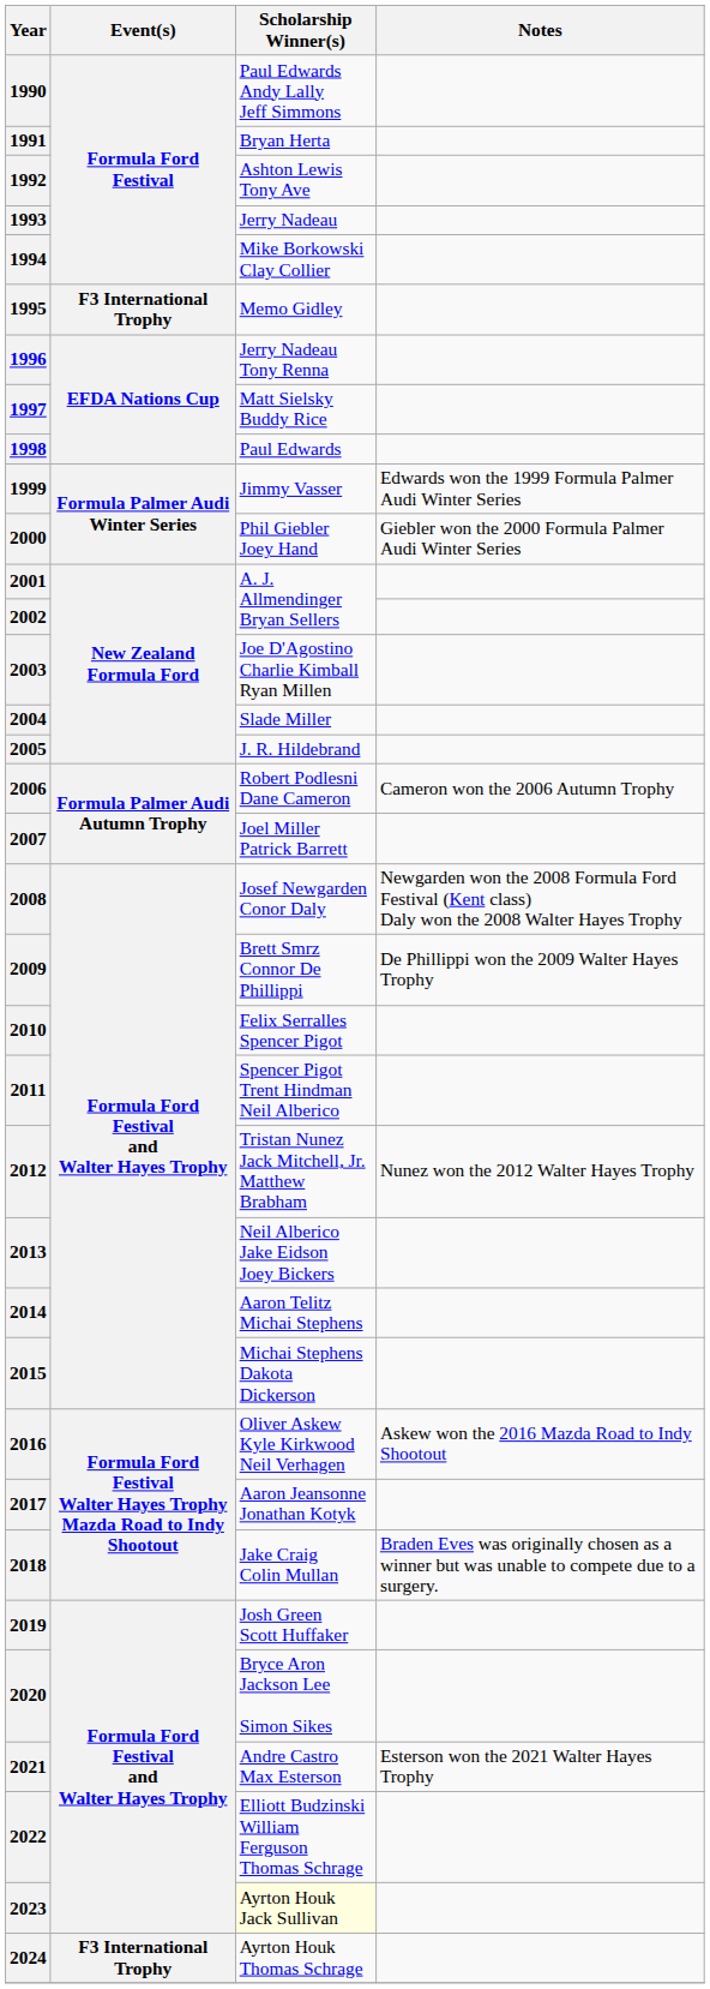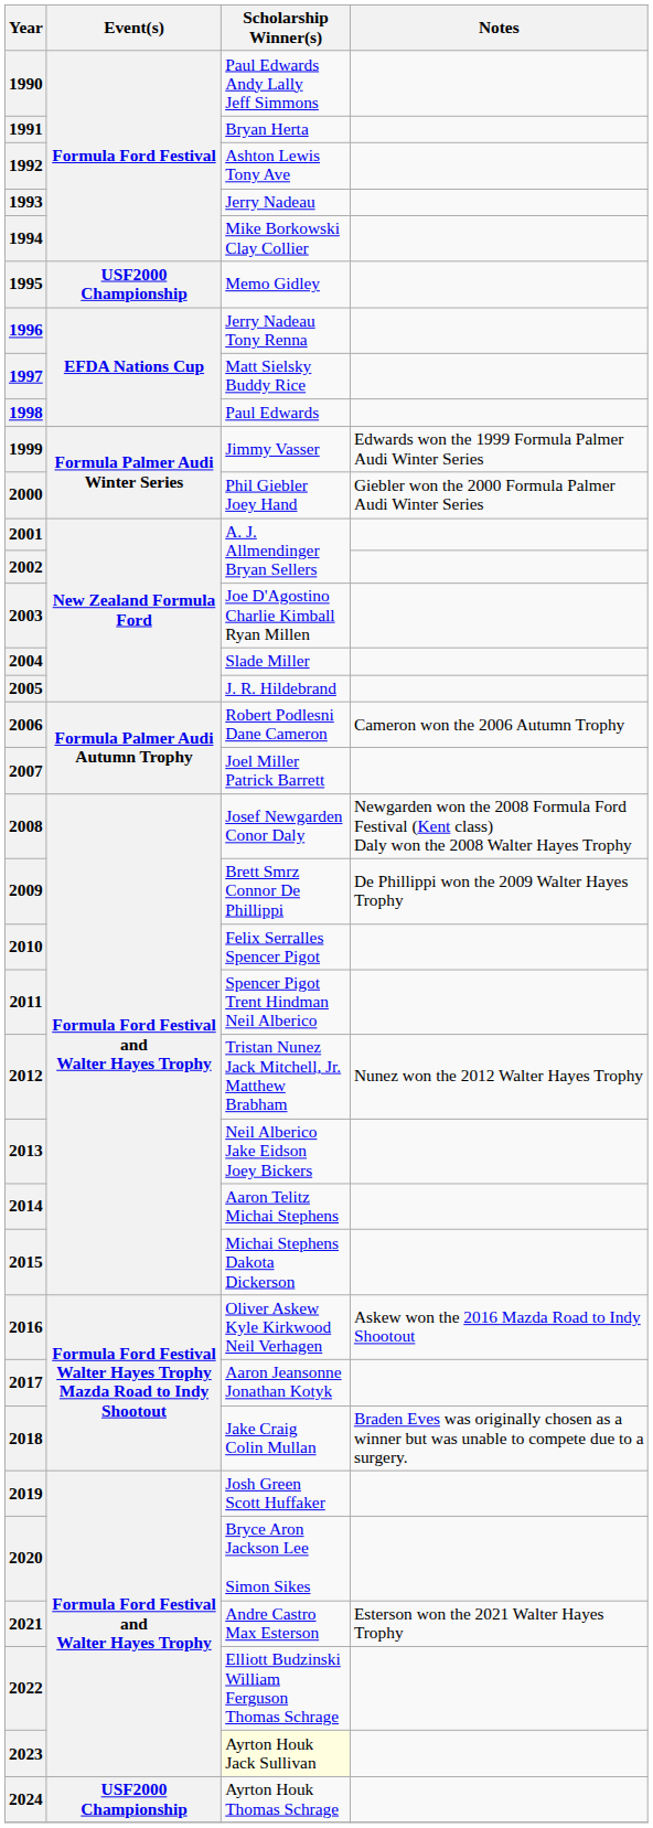 <table class="wikitable">
 <tr>
 <th>Year</th>
 <th>Event(s)</th>
 <th>Scholarship Winner(s)</th>
 <th>Notes</th>
 </tr>
 <tr>
 <th>1990</th>
 <th rowspan=5><a href='#'>Formula Ford Festival</a></th>
 <td> <a href='#'>Paul Edwards</a> <br>  <a href='#'>Andy Lally</a> <br>  <a href='#'>Jeff Simmons</a></td>
 <td></td>
 </tr>
 <tr>
 <th>1991</th>
 <td> <a href='#'>Bryan Herta</a></td>
 <td></td>
 </tr>
 <tr>
 <th>1992</th>
 <td> <a href='#'>Ashton Lewis</a> <br>  <a href='#'>Tony Ave</a></td>
 <td></td>
 </tr>
 <tr>
 <th>1993</th>
 <td> <a href='#'>Jerry Nadeau</a></td>
 <td></td>
 </tr>
 <tr>
 <th>1994</th>
 <td> <a href='#'>Mike Borkowski</a><br>  <a href='#'>Clay Collier</a></td>
 <td></td>
 </tr>
 <tr>
 <th>1995</th>
-<th>F3 International Trophy</th>
+<th><a href='#'>USF2000 Championship</a></th>
 <td> <a href='#'>Memo Gidley</a></td>
 <td></td>
 </tr>
 <tr>
 <th><a href='#'>1996</a></th>
 <th rowspan=3><a href='#'>EFDA Nations Cup</a></th>
 <td> <a href='#'>Jerry Nadeau</a> <br>  <a href='#'>Tony Renna</a></td>
 <td></td>
 </tr>
 <tr>
 <th><a href='#'>1997</a></th>
 <td> <a href='#'>Matt Sielsky</a> <br>  <a href='#'>Buddy Rice</a></td>
 <td></td>
 </tr>
 <tr>
 <th><a href='#'>1998</a></th>
 <td> <a href='#'>Paul Edwards</a></td>
 <td></td>
 </tr>
 <tr>
 <th>1999</th>
 <th rowspan=2><a href='#'>Formula Palmer Audi</a> Winter Series</th>
 <td> <a href='#'>Jimmy Vasser</a></td>
 <td>Edwards won the 1999 Formula Palmer Audi Winter Series</td>
 </tr>
 <tr>
 <th>2000</th>
 <td> <a href='#'>Phil Giebler</a> <br>  <a href='#'>Joey Hand</a></td>
 <td>Giebler won the 2000 Formula Palmer Audi Winter Series</td>
 </tr>
 <tr>
 <th>2001</th>
 <th rowspan=5><a href='#'>New Zealand Formula Ford</a></th>
 <td rowspan=2> <a href='#'>A. J. Allmendinger</a> <br>  <a href='#'>Bryan Sellers</a></td>
 <td></td>
 </tr>
 <tr>
 <th>2002</th>
 <td></td>
 </tr>
 <tr>
 <th>2003</th>
 <td> <a href='#'>Joe D'Agostino</a> <br>  <a href='#'>Charlie Kimball</a> <br>  Ryan Millen</td>
 <td></td>
 </tr>
 <tr>
 <th>2004</th>
 <td> <a href='#'>Slade Miller</a></td>
 <td></td>
 </tr>
 <tr>
 <th>2005</th>
 <td> <a href='#'>J. R. Hildebrand</a></td>
 <td></td>
 </tr>
 <tr>
 <th>2006</th>
 <th rowspan=2><a href='#'>Formula Palmer Audi</a> <br> Autumn Trophy</th>
 <td> <a href='#'>Robert Podlesni</a> <br>  <a href='#'>Dane Cameron</a></td>
 <td>Cameron won the 2006 Autumn Trophy</td>
 </tr>
 <tr>
 <th>2007</th>
 <td> <a href='#'>Joel Miller</a> <br>  <a href='#'>Patrick Barrett</a></td>
 <td></td>
 </tr>
 <tr>
 <th>2008</th>
 <th rowspan=8><a href='#'>Formula Ford Festival</a> <br> and <br> <a href='#'>Walter Hayes Trophy</a></th>
 <td> <a href='#'>Josef Newgarden</a> <br>  <a href='#'>Conor Daly</a></td>
 <td>Newgarden won the 2008 Formula Ford Festival (<a href='#'>Kent</a> class) <br> Daly won the 2008 Walter Hayes Trophy</td>
 </tr>
 <tr>
 <th>2009</th>
 <td> <a href='#'>Brett Smrz</a> <br>  <a href='#'>Connor De Phillippi</a></td>
 <td>De Phillippi won the 2009 Walter Hayes Trophy</td>
 </tr>
 <tr>
 <th>2010</th>
 <td> <a href='#'>Felix Serralles</a> <br>  <a href='#'>Spencer Pigot</a></td>
 <td></td>
 </tr>
 <tr>
 <th>2011</th>
 <td> <a href='#'>Spencer Pigot</a> <br>  <a href='#'>Trent Hindman</a> <br>  <a href='#'>Neil Alberico</a></td>
 <td></td>
 </tr>
 <tr>
 <th>2012</th>
 <td> <a href='#'>Tristan Nunez</a> <br>  <a href='#'>Jack Mitchell, Jr.</a> <br>  <a href='#'>Matthew Brabham</a></td>
 <td>Nunez won the 2012 Walter Hayes Trophy</td>
 </tr>
 <tr>
 <th>2013</th>
 <td> <a href='#'>Neil Alberico</a> <br>  <a href='#'>Jake Eidson</a> <br>  <a href='#'>Joey Bickers</a></td>
 <td></td>
 </tr>
 <tr>
 <th>2014</th>
 <td> <a href='#'>Aaron Telitz</a> <br>  <a href='#'>Michai Stephens</a></td>
 <td></td>
 </tr>
 <tr>
 <th>2015</th>
 <td> <a href='#'>Michai Stephens</a> <br>  <a href='#'>Dakota Dickerson</a></td>
 <td></td>
 </tr>
 <tr>
 <th>2016</th>
 <th rowspan="3"><a href='#'>Formula Ford Festival</a> <br> <a href='#'>Walter Hayes Trophy</a> <br> <a href='#'>Mazda Road to Indy Shootout</a></th>
 <td> <a href='#'>Oliver Askew</a> <br>  <a href='#'>Kyle Kirkwood</a> <br>  <a href='#'>Neil Verhagen</a></td>
 <td>Askew won the <a href='#'>2016 Mazda Road to Indy Shootout</a></td>
 </tr>
 <tr>
 <th>2017</th>
 <td> <a href='#'>Aaron Jeansonne</a> <br>  <a href='#'>Jonathan Kotyk</a></td>
 <td></td>
 </tr>
 <tr>
 <th>2018</th>
 <td> <a href='#'>Jake Craig</a> <br>  <a href='#'>Colin Mullan</a></td>
 <td><a href='#'>Braden Eves</a> was originally chosen as a winner but was unable to compete due to a surgery.</td>
 </tr>
 <tr>
 <th>2019</th>
 <th rowspan=5><a href='#'>Formula Ford Festival</a> <br> and <br> <a href='#'>Walter Hayes Trophy</a></th>
 <td> <a href='#'>Josh Green</a> <br>  <a href='#'>Scott Huffaker</a></td>
 <td></td>
 </tr>
 <tr>
 <th>2020</th>
 <td> <a href='#'>Bryce Aron</a> <br>  <a href='#'>Jackson Lee</a> <br><br> <a href='#'>Simon Sikes</a></td>
 </tr>
 <tr>
 <th>2021</th>
 <td> <a href='#'>Andre Castro</a> <br>  <a href='#'>Max Esterson</a></td>
 <td>Esterson won the 2021 Walter Hayes Trophy</td>
 </tr>
 <tr>
 <th>2022</th>
 <td> <a href='#'>Elliott Budzinski</a> <br>  <a href='#'>William Ferguson</a> <br>  <a href='#'>Thomas Schrage</a></td>
 <td></td>
 </tr>
 <tr>
 <th>2023</th>
 <td style="background: lightyellow;"> Ayrton Houk <br>  Jack Sullivan</td>
 <td></td>
 </tr>
 <tr>
 <th>2024</th>
-<th>F3 International Trophy</th>
+<th><a href='#'>USF2000 Championship</a></th>
 <td> Ayrton Houk <br>  <a href='#'>Thomas Schrage</a></td>
 <td></td>
 </tr>
 <tr>
 </tr>
 </table>
